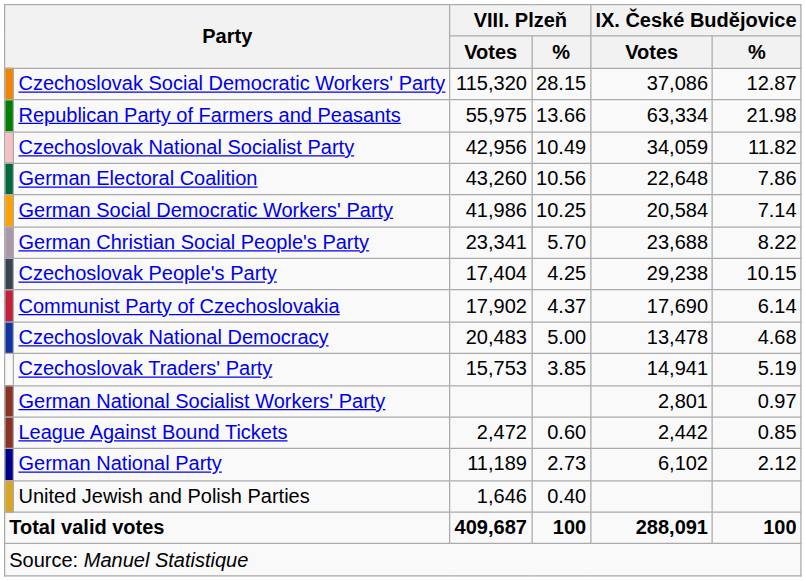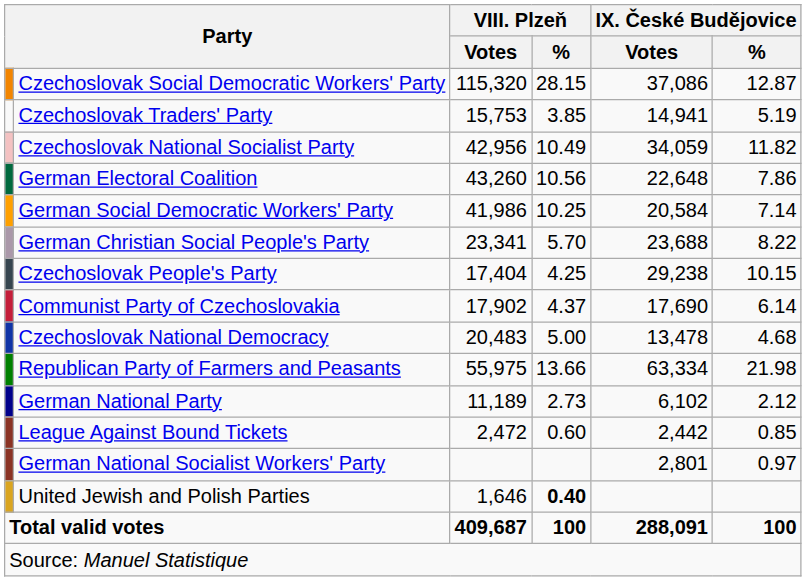 <table class=wikitable style=text-align:right>
 <tr>
 <th colspan=2 rowspan=2>Party</th>
 <th colspan=2>VIII. Plzeň</th>
 <th colspan=2>IX. České Budějovice</th>
 </tr>
 <tr>
 <th>Votes</th>
 <th>%</th>
 <th>Votes</th>
 <th>%</th>
 </tr>
 <tr>
 <td bgcolor=F28500></td>
 <td align=left><a href='#'>Czechoslovak Social Democratic Workers' Party</a></td>
 <td>115,320</td>
 <td>28.15</td>
 <td>37,086</td>
 <td>12.87</td>
 </tr>
 <tr>
-<td bgcolor=#008000></td>
-<td align=left><a href='#'>Republican Party of Farmers and Peasants</a></td>
-<td>55,975</td>
-<td>13.66</td>
-<td>63,334</td>
-<td>21.98</td>
+<td bgcolor=></td>
+<td align=left><a href='#'>Czechoslovak Traders' Party</a></td>
+<td>15,753</td>
+<td>3.85</td>
+<td>14,941</td>
+<td>5.19</td>
 </tr>
 <tr>
 <td bgcolor=F4C2C2></td>
 <td align=left><a href='#'>Czechoslovak National Socialist Party</a></td>
 <td>42,956</td>
 <td>10.49</td>
 <td>34,059</td>
 <td>11.82</td>
 </tr>
 <tr>
 <td bgcolor=#00693E></td>
 <td align=left><a href='#'>German Electoral Coalition</a></td>
 <td>43,260</td>
 <td>10.56</td>
 <td>22,648</td>
 <td>7.86</td>
 </tr>
 <tr>
 <td bgcolor=#FFA000></td>
 <td align=left><a href='#'>German Social Democratic Workers' Party</a></td>
 <td>41,986</td>
 <td>10.25</td>
 <td>20,584</td>
 <td>7.14</td>
 </tr>
 <tr>
 <td bgcolor=#AA98A9></td>
 <td align=left><a href='#'>German Christian Social People's Party</a></td>
 <td>23,341</td>
 <td>5.70</td>
 <td>23,688</td>
 <td>8.22</td>
 </tr>
 <tr>
 <td bgcolor=#36454F></td>
 <td align=left><a href='#'>Czechoslovak People's Party</a></td>
 <td>17,404</td>
 <td>4.25</td>
 <td>29,238</td>
 <td>10.15</td>
 </tr>
 <tr>
 <td bgcolor=#C41E3A></td>
 <td align=left><a href='#'>Communist Party of Czechoslovakia</a></td>
 <td>17,902</td>
 <td>4.37</td>
 <td>17,690</td>
 <td>6.14</td>
 </tr>
 <tr>
 <td bgcolor=#1034A6></td>
 <td align=left><a href='#'>Czechoslovak National Democracy</a></td>
 <td>20,483</td>
 <td>5.00</td>
 <td>13,478</td>
 <td>4.68</td>
 </tr>
 <tr>
-<td bgcolor=></td>
-<td align=left><a href='#'>Czechoslovak Traders' Party</a></td>
-<td>15,753</td>
-<td>3.85</td>
-<td>14,941</td>
-<td>5.19</td>
+<td bgcolor=#008000></td>
+<td align=left><a href='#'>Republican Party of Farmers and Peasants</a></td>
+<td>55,975</td>
+<td>13.66</td>
+<td>63,334</td>
+<td>21.98</td>
+</tr>
+<tr>
+<td bgcolor=#00008B></td>
+<td align=left><a href='#'>German National Party</a></td>
+<td>11,189</td>
+<td>2.73</td>
+<td>6,102</td>
+<td>2.12</td>
+</tr>
+<tr>
+<td bgcolor=#8A3324></td>
+<td align=left><a href='#'>League Against Bound Tickets</a></td>
+<td>2,472</td>
+<td>0.60</td>
+<td>2,442</td>
+<td>0.85</td>
 </tr>
 <tr>
 <td bgcolor=#8A3324></td>
 <td align=left><a href='#'>German National Socialist Workers' Party</a></td>
 <td></td>
 <td></td>
 <td>2,801</td>
 <td>0.97</td>
 </tr>
 <tr>
-<td bgcolor=#8A3324></td>
-<td align=left><a href='#'>League Against Bound Tickets</a></td>
-<td>2,472</td>
-<td>0.60</td>
-<td>2,442</td>
-<td>0.85</td>
-</tr>
-<tr>
-<td bgcolor=#00008B></td>
-<td align=left><a href='#'>German National Party</a></td>
-<td>11,189</td>
-<td>2.73</td>
-<td>6,102</td>
-<td>2.12</td>
-</tr>
-<tr>
 <td bgcolor=#DAA520></td>
 <td align=left>United Jewish and Polish Parties</td>
 <td>1,646</td>
-<td>0.40</td>
+<td><strong>0.40</strong></td>
 <td></td>
 <td></td>
 </tr>
 <tr>
 <td colspan=2 align=left><strong>Total valid votes</strong></td>
 <td><strong>409,687</strong></td>
 <td><strong>100</strong></td>
 <td><strong>288,091</strong></td>
 <td><strong>100</strong></td>
 </tr>
 <tr>
 <td align=left colspan=6>Source: <em>Manuel Statistique</em></td>
 </tr>
 </table>
